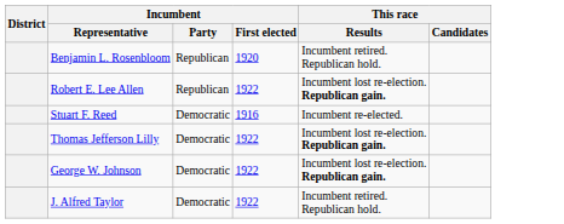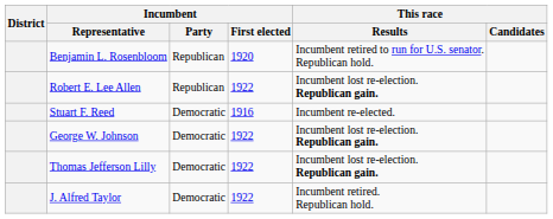 <table class=wikitable>
 <tr>
 <th rowspan=2>District</th>
 <th colspan=3>Incumbent</th>
 <th colspan=2>This race</th>
 </tr>
 <tr>
 <th>Representative</th>
 <th>Party</th>
 <th>First elected</th>
 <th>Results</th>
 <th>Candidates</th>
 </tr>
 <tr>
 <th></th>
 <td><a href='#'>Benjamin L. Rosenbloom</a></td>
 <td>Republican</td>
 <td><a href='#'>1920</a></td>
-<td>Incumbent retired.<br>Republican hold.</td>
+<td>Incumbent retired to <a href='#'>run for U.S. senator</a>.<br>Republican hold.</td>
 <td nowrap></td>
 </tr>
 <tr>
 <th></th>
 <td><a href='#'>Robert E. Lee Allen</a></td>
 <td>Republican</td>
 <td><a href='#'>1922</a></td>
 <td>Incumbent lost re-election.<br><strong>Republican gain.</strong></td>
 <td nowrap></td>
 </tr>
 <tr>
 <th></th>
 <td><a href='#'>Stuart F. Reed</a></td>
 <td>Democratic</td>
 <td><a href='#'>1916</a></td>
 <td>Incumbent re-elected.</td>
 <td nowrap></td>
 </tr>
 <tr>
 <th></th>
-<td><a href='#'>Thomas Jefferson Lilly</a></td>
+<td><a href='#'>George W. Johnson</a></td>
 <td>Democratic</td>
 <td><a href='#'>1922</a></td>
 <td>Incumbent lost re-election.<br><strong>Republican gain.</strong></td>
 <td nowrap></td>
 </tr>
 <tr>
 <th></th>
-<td><a href='#'>George W. Johnson</a></td>
+<td><a href='#'>Thomas Jefferson Lilly</a></td>
 <td>Democratic</td>
 <td><a href='#'>1922</a></td>
 <td>Incumbent lost re-election.<br><strong>Republican gain.</strong></td>
 <td nowrap></td>
 </tr>
 <tr>
 <th></th>
 <td><a href='#'>J. Alfred Taylor</a></td>
 <td>Democratic</td>
 <td><a href='#'>1922</a></td>
 <td>Incumbent retired.<br>Republican hold.</td>
 <td nowrap></td>
 </tr>
 </table>
